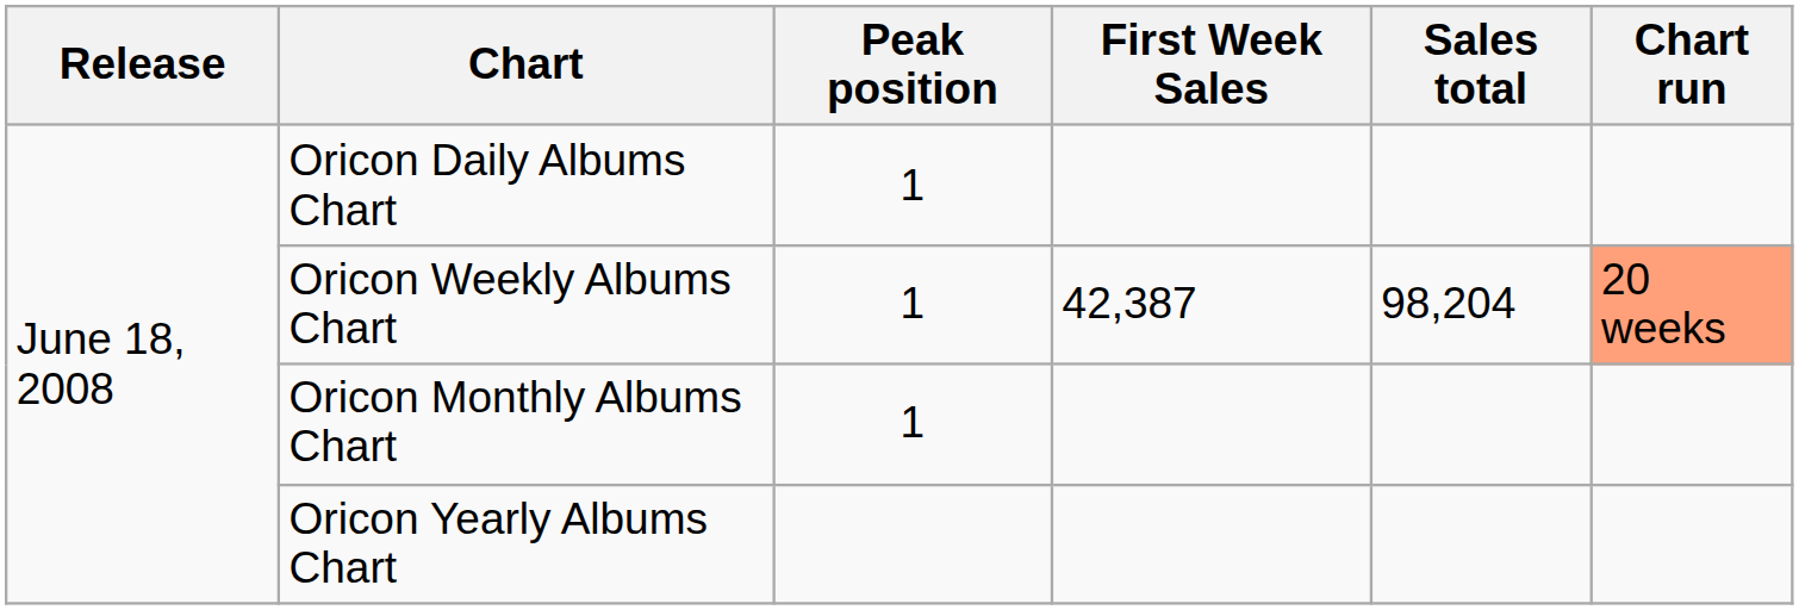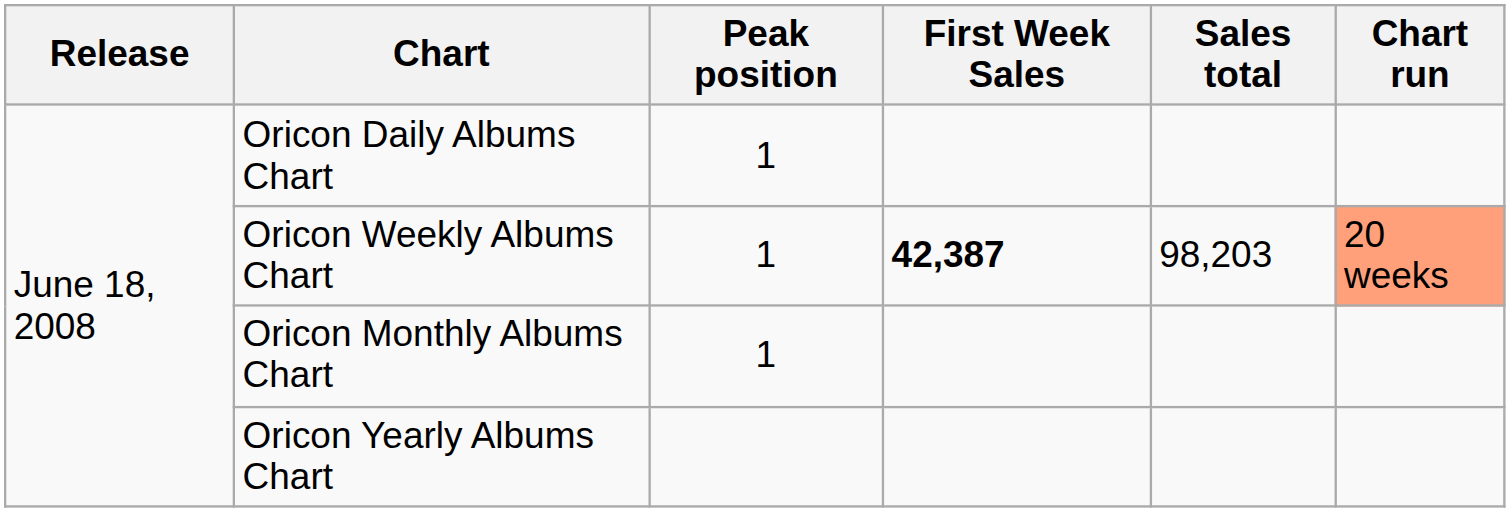 <table class="wikitable" width="650px">
 <tr>
 <th>Release</th>
 <th>Chart</th>
 <th>Peak position</th>
 <th>First Week Sales</th>
 <th>Sales total</th>
 <th>Chart run</th>
 </tr>
 <tr>
 <td rowspan="4">June 18, 2008</td>
 <td>Oricon Daily Albums Chart</td>
 <td align="center">1</td>
 <td></td>
 <td></td>
 <td></td>
 </tr>
 <tr>
 <td>Oricon Weekly Albums Chart</td>
 <td align="center">1</td>
-<td>42,387</td>
-<td>98,204</td>
+<td><strong>42,387</strong></td>
+<td>98,203</td>
 <td style="background: lightsalmon;">20 weeks</td>
 </tr>
 <tr>
 <td>Oricon Monthly Albums Chart</td>
 <td align="center">1</td>
 <td></td>
 <td></td>
 <td></td>
 </tr>
 <tr>
 <td>Oricon Yearly Albums Chart</td>
 <td align="center"></td>
 <td></td>
 <td></td>
 <td></td>
 </tr>
 </table>
